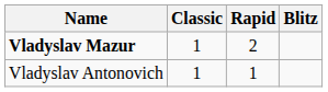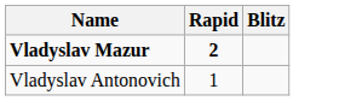 <table class="wikitable">
 <tr>
 <th>Name</th>
-<th>Classic</th>
 <th>Rapid</th>
 <th>Blitz</th>
 </tr>
 <tr align="center">
 <td align="left"><strong> Vladyslav Mazur</strong></td>
-<td>1</td>
-<td>2</td>
+<td><strong>2</strong></td>
 <td></td>
 </tr>
 <tr align="center">
 <td align="left"> Vladyslav Antonovich</td>
 <td>1</td>
-<td>1</td>
 <td></td>
 </tr>
 </table>
